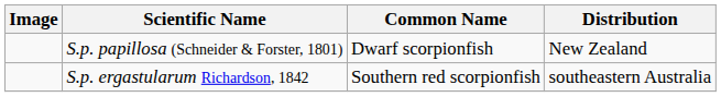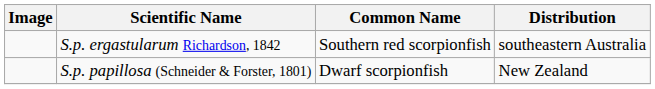 <table class="wikitable">
 <tr>
 <th>Image</th>
 <th>Scientific Name</th>
 <th>Common Name</th>
 <th>Distribution</th>
 </tr>
 <tr>
 <td></td>
+<td><em>S.p. ergastularum</em> <small><a href='#'>Richardson</a>, 1842</small></td>
+<td>Southern red scorpionfish</td>
+<td>southeastern Australia</td>
+</tr>
+<tr>
+<td></td>
 <td><em>S.p. papillosa</em> <small>(Schneider & Forster, 1801)</small></td>
 <td>Dwarf scorpionfish</td>
 <td>New Zealand</td>
 </tr>
 <tr>
-<td></td>
-<td><em>S.p. ergastularum</em> <small><a href='#'>Richardson</a>, 1842</small></td>
-<td>Southern red scorpionfish</td>
-<td>southeastern Australia</td>
-</tr>
-<tr>
 </tr>
 </table>
